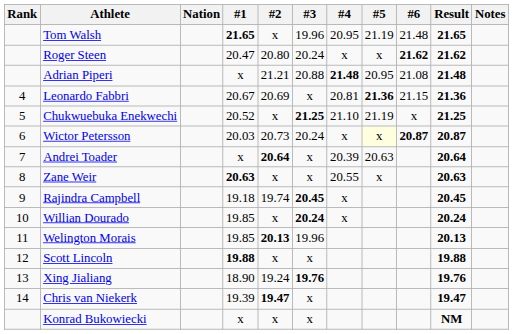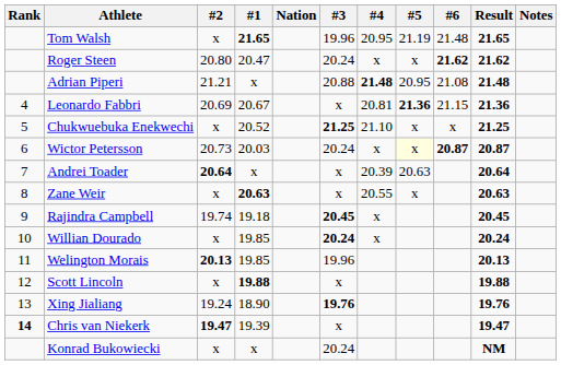 <table class="wikitable sortable" style="text-align:center">
 <tr>
 <th scope="col">Rank</th>
 <th scope="col">Athlete</th>
+<th scope="col">#2</th>
+<th scope="col">#1</th>
 <th scope="col">Nation</th>
-<th scope="col">#1</th>
-<th scope="col">#2</th>
 <th scope="col">#3</th>
 <th scope="col">#4</th>
 <th scope="col">#5</th>
 <th scope="col">#6</th>
 <th scope="col">Result</th>
 <th scope="col">Notes</th>
 </tr>
 <tr>
 <td></td>
 <td style="text-align:left"><a href='#'>Tom Walsh</a></td>
+<td>x</td>
+<td><strong>21.65</strong></td>
 <td style="text-align:left"></td>
-<td><strong>21.65</strong></td>
-<td>x</td>
 <td>19.96</td>
 <td>20.95</td>
 <td>21.19</td>
 <td>21.48</td>
 <td><strong>21.65</strong></td>
 <td></td>
 </tr>
 <tr>
 <td></td>
 <td style="text-align:left"><a href='#'>Roger Steen</a></td>
+<td>20.80</td>
+<td>20.47</td>
 <td style="text-align:left"></td>
-<td>20.47</td>
-<td>20.80</td>
 <td>20.24</td>
 <td>x</td>
 <td>x</td>
 <td><strong>21.62</strong></td>
 <td><strong>21.62</strong></td>
 <td></td>
 </tr>
 <tr>
 <td></td>
 <td style="text-align:left"><a href='#'>Adrian Piperi</a></td>
+<td>21.21</td>
+<td>x</td>
 <td style="text-align:left"></td>
-<td>x</td>
-<td>21.21</td>
 <td>20.88</td>
 <td><strong>21.48</strong></td>
 <td>20.95</td>
 <td>21.08</td>
 <td><strong>21.48</strong></td>
 <td></td>
 </tr>
 <tr>
 <td>4</td>
 <td style="text-align:left"><a href='#'>Leonardo Fabbri</a></td>
+<td>20.69</td>
+<td>20.67</td>
 <td style="text-align:left"></td>
-<td>20.67</td>
-<td>20.69</td>
 <td>x</td>
 <td>20.81</td>
 <td><strong>21.36</strong></td>
 <td>21.15</td>
 <td><strong>21.36</strong></td>
 <td></td>
 </tr>
 <tr>
 <td>5</td>
 <td style="text-align:left"><a href='#'>Chukwuebuka Enekwechi</a></td>
+<td>x</td>
+<td>20.52</td>
 <td style="text-align:left"></td>
-<td>20.52</td>
-<td>x</td>
 <td><strong>21.25</strong></td>
 <td>21.10</td>
-<td>21.19</td>
+<td>x</td>
 <td>x</td>
 <td><strong>21.25</strong></td>
 <td></td>
 </tr>
 <tr>
 <td>6</td>
 <td style="text-align:left"><a href='#'>Wictor Petersson</a></td>
+<td>20.73</td>
+<td>20.03</td>
 <td style="text-align:left"></td>
-<td>20.03</td>
-<td>20.73</td>
 <td>20.24</td>
 <td>x</td>
 <td style="background: lightyellow;">x</td>
 <td><strong>20.87</strong></td>
 <td><strong>20.87</strong></td>
 <td></td>
 </tr>
 <tr>
 <td>7</td>
 <td style="text-align:left"><a href='#'>Andrei Toader</a></td>
+<td><strong>20.64</strong></td>
+<td>x</td>
 <td style="text-align:left"></td>
-<td>x</td>
-<td><strong>20.64</strong></td>
 <td>x</td>
 <td>20.39</td>
 <td>20.63</td>
 <td></td>
 <td><strong>20.64</strong></td>
 <td></td>
 </tr>
 <tr>
 <td>8</td>
 <td style="text-align:left"><a href='#'>Zane Weir</a></td>
+<td>x</td>
+<td><strong>20.63</strong></td>
 <td style="text-align:left"></td>
-<td><strong>20.63</strong></td>
-<td>x</td>
 <td>x</td>
 <td>20.55</td>
 <td>x</td>
 <td></td>
 <td><strong>20.63</strong></td>
 <td></td>
 </tr>
 <tr>
 <td>9</td>
 <td style="text-align:left"><a href='#'>Rajindra Campbell</a></td>
+<td>19.74</td>
+<td>19.18</td>
 <td style="text-align:left"></td>
-<td>19.18</td>
-<td>19.74</td>
 <td><strong>20.45</strong></td>
 <td>x</td>
 <td></td>
 <td></td>
 <td><strong>20.45</strong></td>
 <td></td>
 </tr>
 <tr>
 <td>10</td>
 <td style="text-align:left"><a href='#'>Willian Dourado</a></td>
+<td>x</td>
+<td>19.85</td>
 <td style="text-align:left"></td>
-<td>19.85</td>
-<td>x</td>
 <td><strong>20.24</strong></td>
 <td>x</td>
 <td></td>
 <td></td>
 <td><strong>20.24</strong></td>
 <td></td>
 </tr>
 <tr>
 <td>11</td>
 <td style="text-align:left"><a href='#'>Welington Morais</a></td>
+<td><strong>20.13</strong></td>
+<td>19.85</td>
 <td style="text-align:left"></td>
-<td>19.85</td>
-<td><strong>20.13</strong></td>
 <td>19.96</td>
 <td></td>
 <td></td>
 <td></td>
 <td><strong>20.13</strong></td>
 <td></td>
 </tr>
 <tr>
 <td>12</td>
 <td style="text-align:left"><a href='#'>Scott Lincoln</a></td>
+<td>x</td>
+<td><strong>19.88</strong></td>
 <td style="text-align:left"></td>
-<td><strong>19.88</strong></td>
-<td>x</td>
 <td>x</td>
 <td></td>
 <td></td>
 <td></td>
 <td><strong>19.88</strong></td>
 <td></td>
 </tr>
 <tr>
 <td>13</td>
 <td style="text-align:left"><a href='#'>Xing Jialiang</a></td>
+<td>19.24</td>
+<td>18.90</td>
 <td style="text-align:left"></td>
-<td>18.90</td>
-<td>19.24</td>
 <td><strong>19.76</strong></td>
 <td></td>
 <td></td>
 <td></td>
 <td><strong>19.76</strong></td>
 <td></td>
 </tr>
 <tr>
-<td>14</td>
+<td><strong>14</strong></td>
 <td style="text-align:left"><a href='#'>Chris van Niekerk</a></td>
+<td><strong>19.47</strong></td>
+<td>19.39</td>
 <td style="text-align:left"></td>
-<td>19.39</td>
-<td><strong>19.47</strong></td>
 <td>x</td>
 <td></td>
 <td></td>
 <td></td>
 <td><strong>19.47</strong></td>
 <td></td>
 </tr>
 <tr>
 <td></td>
 <td style="text-align:left"><a href='#'>Konrad Bukowiecki</a></td>
-<td style="text-align:left"></td>
 <td>x</td>
 <td>x</td>
-<td>x</td>
+<td style="text-align:left"></td>
+<td>20.24</td>
 <td></td>
 <td></td>
 <td></td>
 <td><strong>NM</strong></td>
 <td></td>
 </tr>
 </table>
